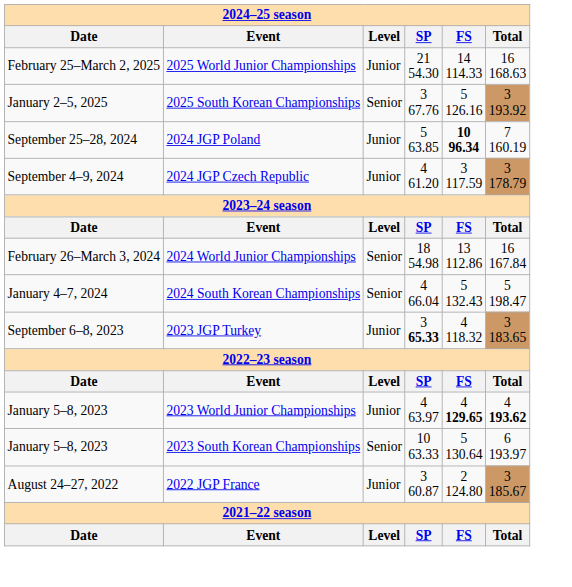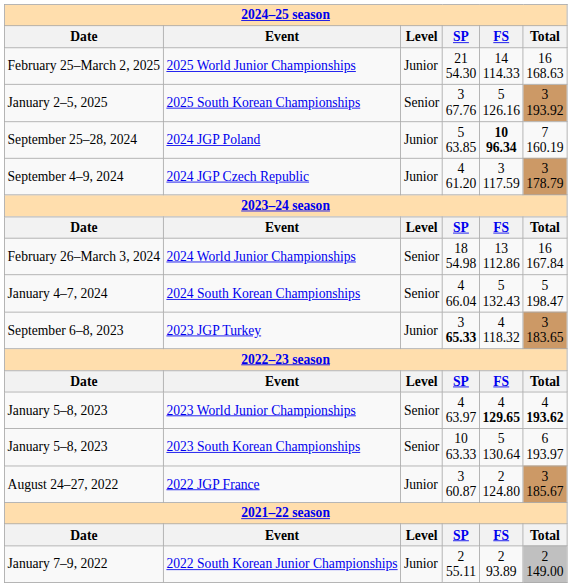 <table class="wikitable">
 <tr>
 <th colspan="6" style="background: #ffdead; text-align:center;"><strong><a href='#'>2024–25 season</a></strong></th>
 </tr>
 <tr>
 <th>Date</th>
 <th>Event</th>
 <th>Level</th>
 <th><a href='#'>SP</a></th>
 <th><a href='#'>FS</a></th>
 <th>Total</th>
 </tr>
 <tr>
 <td>February 25–March 2, 2025</td>
 <td><a href='#'>2025 World Junior Championships</a></td>
 <td>Junior</td>
 <td align=center>21 <br> 54.30</td>
 <td align=center>14 <br> 114.33</td>
 <td align=center>16 <br> 168.63</td>
 </tr>
 <tr>
 <td>January 2–5, 2025</td>
 <td><a href='#'>2025 South Korean Championships</a></td>
 <td>Senior</td>
 <td align=center>3 <br> 67.76</td>
 <td align=center>5 <br> 126.16</td>
 <td align=center bgcolor=cc9966>3 <br> 193.92</td>
 </tr>
 <tr>
 <td>September 25–28, 2024</td>
 <td><a href='#'>2024 JGP Poland</a></td>
 <td>Junior</td>
 <td align=center>5 <br> 63.85</td>
 <td align=center><strong>10 <br> 96.34</strong></td>
 <td align=center>7 <br> 160.19</td>
 </tr>
 <tr>
 <td>September 4–9, 2024</td>
 <td><a href='#'>2024 JGP Czech Republic</a></td>
 <td>Junior</td>
 <td align=center>4 <br> 61.20</td>
 <td align=center>3 <br> 117.59</td>
 <td align=center bgcolor=cc9966>3 <br> 178.79</td>
 </tr>
 <tr>
 <th colspan="6" style="background: #ffdead; text-align:center;"><strong><a href='#'>2023–24 season</a></strong></th>
 </tr>
 <tr>
 <th>Date</th>
 <th>Event</th>
 <th>Level</th>
 <th><a href='#'>SP</a></th>
 <th><a href='#'>FS</a></th>
 <th>Total</th>
 </tr>
 <tr>
 <td>February 26–March 3, 2024</td>
 <td><a href='#'>2024 World Junior Championships</a></td>
 <td>Senior</td>
 <td align=center>18 <br>  54.98</td>
 <td align=center>13 <br>  112.86</td>
 <td align=center>16 <br> 167.84</td>
 </tr>
 <tr>
 <td>January 4–7, 2024</td>
 <td><a href='#'>2024 South Korean Championships</a></td>
 <td>Senior</td>
 <td align=center>4 <br> 66.04</td>
 <td align=center>5 <br> 132.43</td>
 <td align=center>5 <br> 198.47</td>
 </tr>
 <tr>
 <td>September 6–8, 2023</td>
 <td><a href='#'>2023 JGP Turkey</a></td>
 <td>Junior</td>
 <td align=center>3 <br> <strong>65.33</strong></td>
 <td align=center>4 <br> 118.32</td>
 <td align=center bgcolor=cc9966>3 <br> 183.65</td>
 </tr>
 <tr>
 <th colspan="6" style="background: #ffdead; text-align:center;"><strong><a href='#'>2022–23 season</a></strong></th>
 </tr>
 <tr>
 <th>Date</th>
 <th>Event</th>
 <th>Level</th>
 <th><a href='#'>SP</a></th>
 <th><a href='#'>FS</a></th>
 <th>Total</th>
 </tr>
 <tr>
 <td>January 5–8, 2023</td>
 <td><a href='#'>2023 World Junior Championships</a></td>
-<td>Junior</td>
+<td>Senior</td>
 <td align=center>4 <br> 63.97</td>
 <td align=center>4 <br> <strong>129.65</strong></td>
 <td align=center>4 <br> <strong>193.62</strong></td>
 </tr>
 <tr>
 <td>January 5–8, 2023</td>
 <td><a href='#'>2023 South Korean Championships</a></td>
 <td>Senior</td>
 <td align=center>10 <br> 63.33</td>
 <td align=center>5 <br> 130.64</td>
 <td align=center>6 <br> 193.97</td>
 </tr>
 <tr>
 <td>August 24–27, 2022</td>
 <td><a href='#'>2022 JGP France</a></td>
 <td>Junior</td>
 <td align=center>3 <br> 60.87</td>
 <td align=center>2 <br> 124.80</td>
 <td align=center bgcolor=cc9966>3 <br> 185.67</td>
 </tr>
 <tr>
 <th colspan="6" style="background: #ffdead; text-align:center;"><strong><a href='#'>2021–22 season</a></strong></th>
 </tr>
 <tr>
 <th>Date</th>
 <th>Event</th>
 <th>Level</th>
 <th><a href='#'>SP</a></th>
 <th><a href='#'>FS</a></th>
 <th>Total</th>
 </tr>
+<tr>
+<td>January 7–9, 2022</td>
+<td><a href='#'>2022 South Korean Junior Championships</a></td>
+<td>Junior</td>
+<td align=center>2 <br> 55.11</td>
+<td align=center>2 <br> 93.89</td>
+<td align=center bgcolor=silver>2 <br> 149.00</td>
+</tr>
 </table>
